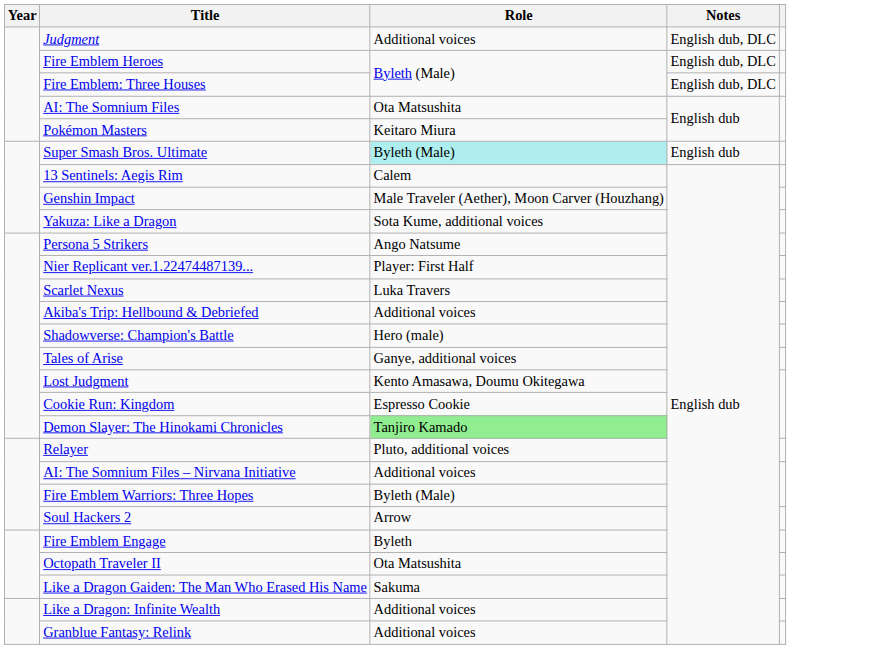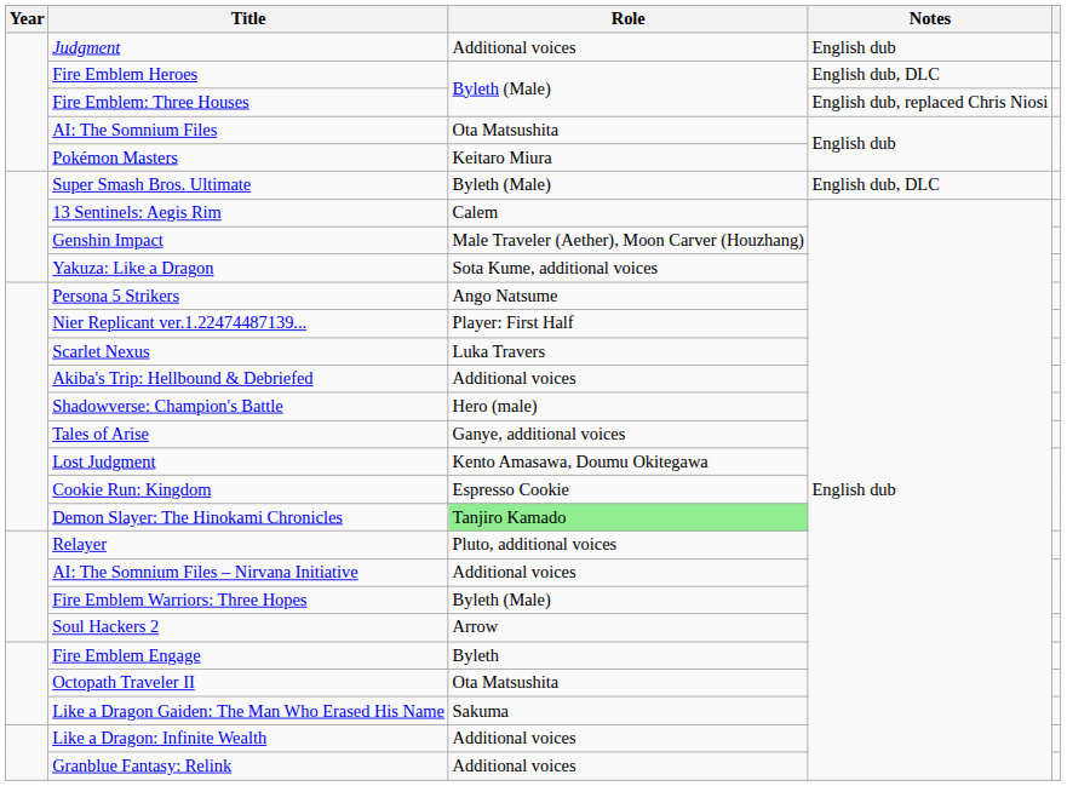 <table class="wikitable sortable">
 <tr>
 <th>Year</th>
 <th>Title</th>
 <th>Role</th>
 <th>Notes</th>
 <th class="unsortable"></th>
 </tr>
 <tr>
 <td rowspan="5"></td>
 <td><em><a href='#'>Judgment</a></td>
 <td>Additional voices</td>
-<td>English dub, DLC</td>
+<td>English dub</td>
 <td></td>
 </tr>
 <tr>
 <td></em><a href='#'>Fire Emblem Heroes</a><em></td>
 <td rowspan="2"><a href='#'>Byleth</a> (Male)</td>
 <td>English dub, DLC</td>
 <td></td>
 </tr>
 <tr>
 <td></em><a href='#'>Fire Emblem: Three Houses</a><em></td>
-<td>English dub, DLC</td>
+<td>English dub, replaced Chris Niosi</td>
 <td></td>
 </tr>
 <tr>
 <td></em><a href='#'>AI: The Somnium Files</a><em></td>
 <td>Ota Matsushita</td>
 <td rowspan="2">English dub</td>
 <td rowspan="2"></td>
 </tr>
 <tr>
 <td></em><a href='#'>Pokémon Masters</a><em></td>
 <td>Keitaro Miura</td>
 </tr>
 <tr>
 <td rowspan="4"></td>
 <td></em><a href='#'>Super Smash Bros. Ultimate</a><em></td>
-<td style="background: paleturquoise;">Byleth (Male)</td>
-<td>English dub</td>
+<td>Byleth (Male)</td>
+<td>English dub, DLC</td>
 <td></td>
 </tr>
 <tr>
 <td></em><a href='#'>13 Sentinels: Aegis Rim</a><em></td>
 <td>Calem</td>
 <td rowspan="21">English dub</td>
 <td></td>
 </tr>
 <tr>
 <td></em><a href='#'>Genshin Impact</a><em></td>
 <td>Male Traveler (Aether), Moon Carver (Houzhang)</td>
 <td></td>
 </tr>
 <tr>
 <td></em><a href='#'>Yakuza: Like a Dragon</a><em></td>
 <td>Sota Kume, additional voices</td>
 <td></td>
 </tr>
 <tr>
 <td rowspan="9"></td>
 <td></em><a href='#'>Persona 5 Strikers</a><em></td>
 <td>Ango Natsume</td>
 <td></td>
 </tr>
 <tr>
 <td></em><a href='#'>Nier Replicant ver.1.22474487139...</a><em></td>
 <td>Player: First Half</td>
 <td></td>
 </tr>
 <tr>
 <td></em><a href='#'>Scarlet Nexus</a><em></td>
 <td>Luka Travers</td>
 <td></td>
 </tr>
 <tr>
 <td></em><a href='#'>Akiba's Trip: Hellbound & Debriefed</a><em></td>
 <td>Additional voices</td>
 <td></td>
 </tr>
 <tr>
 <td></em><a href='#'>Shadowverse: Champion's Battle</a><em></td>
 <td>Hero (male)</td>
 <td></td>
 </tr>
 <tr>
 <td></em><a href='#'>Tales of Arise</a><em></td>
 <td>Ganye, additional voices</td>
 <td></td>
 </tr>
 <tr>
 <td></em><a href='#'>Lost Judgment</a><em></td>
 <td>Kento Amasawa, Doumu Okitegawa</td>
 <td rowspan="3"></td>
 </tr>
 <tr>
 <td></em><a href='#'>Cookie Run: Kingdom</a><em></td>
 <td>Espresso Cookie</td>
 </tr>
 <tr>
 <td></em><a href='#'>Demon Slayer: The Hinokami Chronicles</a><em></td>
 <td style="background: lightgreen;">Tanjiro Kamado</td>
 </tr>
 <tr>
 <td rowspan="4"></td>
 <td></em><a href='#'>Relayer</a><em></td>
 <td>Pluto, additional voices</td>
 <td></td>
 </tr>
 <tr>
 <td></em><a href='#'>AI: The Somnium Files – Nirvana Initiative</a><em></td>
 <td>Additional voices</td>
 <td rowspan="2"></td>
 </tr>
 <tr>
 <td></em><a href='#'>Fire Emblem Warriors: Three Hopes</a><em></td>
 <td>Byleth (Male)</td>
 </tr>
 <tr>
 <td></em><a href='#'>Soul Hackers 2</a><em></td>
 <td>Arrow</td>
 <td></td>
 </tr>
 <tr>
 <td rowspan="3"></td>
 <td></em><a href='#'>Fire Emblem Engage</a><em></td>
 <td>Byleth</td>
 <td></td>
 </tr>
 <tr>
 <td></em><a href='#'>Octopath Traveler II</a><em></td>
 <td>Ota Matsushita</td>
 <td></td>
 </tr>
 <tr>
 <td></em><a href='#'>Like a Dragon Gaiden: The Man Who Erased His Name</a><em></td>
 <td>Sakuma</td>
 <td></td>
 </tr>
 <tr>
 <td rowspan="2"></td>
 <td></em><a href='#'>Like a Dragon: Infinite Wealth</a><em></td>
 <td>Additional voices</td>
 <td></td>
 </tr>
 <tr>
 <td></em><a href='#'>Granblue Fantasy: Relink</a><em></td>
 <td>Additional voices</td>
 <td></td>
 </tr>
 </table>
